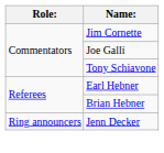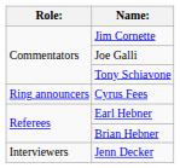 <table class=wikitable style="font-size:90%; margin: 0.5em 0 0.5em 1em; float: right; clear: right;">
 <tr>
 <th>Role:</th>
 <th>Name:</th>
 </tr>
 <tr>
 <td rowspan=3>Commentators</td>
 <td><a href='#'>Jim Cornette</a></td>
 </tr>
 <tr>
 <td>Joe Galli</td>
 </tr>
 <tr>
 <td><a href='#'>Tony Schiavone</a></td>
 </tr>
 <tr>
+<td rowspan=1><a href='#'>Ring announcers</a></td>
+<td><a href='#'>Cyrus Fees</a></td>
+</tr>
+<tr>
 <td rowspan=2><a href='#'>Referees</a></td>
 <td><a href='#'>Earl Hebner</a></td>
 </tr>
 <tr>
 <td><a href='#'>Brian Hebner</a></td>
 </tr>
 <tr>
-<td rowspan=1><a href='#'>Ring announcers</a></td>
+<td rowspan=1>Interviewers</td>
 <td><a href='#'>Jenn Decker</a></td>
 </tr>
 </table>
